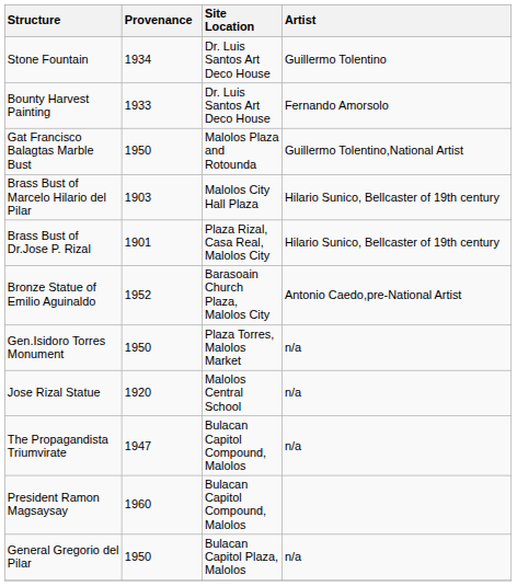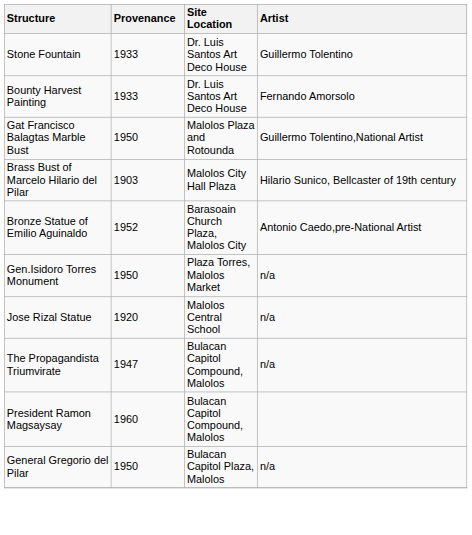 <table class="wikitable">
 <tr style="background:#ccc;">
 <th style="text-align:left; width:150px;">Structure</th>
 <th style="text-align:left; width:100px;">Provenance</th>
 <th style="text-align:left; width:100px;">Site Location</th>
 <th style="text-align:left; width:300px;">Artist</th>
 </tr>
 <tr>
 <td>Stone Fountain</td>
-<td>1934</td>
+<td>1933</td>
 <td>Dr. Luis Santos Art Deco House</td>
 <td>Guillermo Tolentino</td>
 </tr>
 <tr>
 <td>Bounty Harvest Painting</td>
 <td>1933</td>
 <td>Dr. Luis Santos Art Deco House</td>
 <td>Fernando Amorsolo</td>
 </tr>
 <tr>
 <td>Gat Francisco Balagtas Marble Bust</td>
 <td>1950</td>
 <td>Malolos Plaza and Rotounda</td>
 <td>Guillermo Tolentino,National Artist</td>
 </tr>
 <tr>
 <td>Brass Bust of Marcelo Hilario del Pilar</td>
 <td>1903</td>
 <td>Malolos City Hall Plaza</td>
-<td>Hilario Sunico, Bellcaster of 19th century</td>
-</tr>
-<tr>
-<td>Brass Bust of Dr.Jose P. Rizal</td>
-<td>1901</td>
-<td>Plaza Rizal, Casa Real, Malolos City</td>
 <td>Hilario Sunico, Bellcaster of 19th century</td>
 </tr>
 <tr>
 <td>Bronze Statue of Emilio Aguinaldo</td>
 <td>1952</td>
 <td>Barasoain Church Plaza, Malolos City</td>
 <td>Antonio Caedo,pre-National Artist</td>
 </tr>
 <tr>
 <td>Gen.Isidoro Torres Monument</td>
 <td>1950</td>
 <td>Plaza Torres, Malolos Market</td>
 <td>n/a</td>
 </tr>
 <tr>
 <td>Jose Rizal Statue</td>
 <td>1920</td>
 <td>Malolos Central School</td>
 <td>n/a</td>
 </tr>
 <tr>
 <td>The Propagandista Triumvirate</td>
 <td>1947</td>
 <td>Bulacan Capitol Compound, Malolos</td>
 <td>n/a</td>
 </tr>
 <tr>
 <td>President Ramon Magsaysay</td>
 <td>1960</td>
 <td>Bulacan Capitol Compound, Malolos</td>
 <td></td>
 </tr>
 <tr>
 <td>General Gregorio del Pilar</td>
 <td>1950</td>
 <td>Bulacan Capitol Plaza, Malolos</td>
 <td>n/a</td>
 </tr>
 <tr>
 </tr>
 </table>
